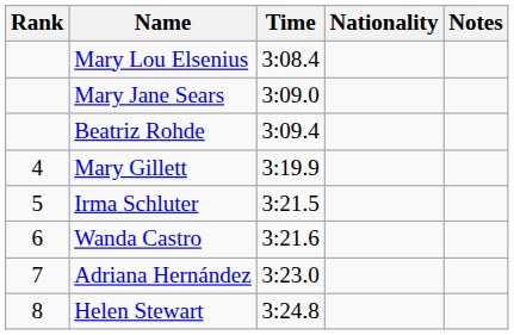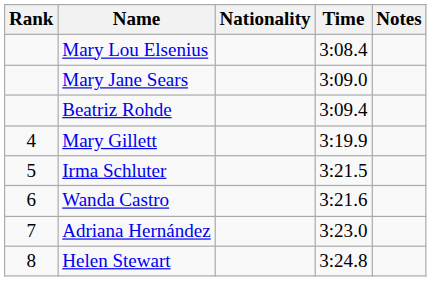 <table class="wikitable sortable" style="text-align:center">
 <tr>
 <th>Rank</th>
 <th>Name</th>
+<th>Nationality</th>
 <th>Time</th>
-<th>Nationality</th>
 <th>Notes</th>
 </tr>
 <tr>
 <td></td>
 <td align=left><a href='#'>Mary Lou Elsenius</a></td>
+<td align=left></td>
 <td>3:08.4</td>
-<td align=left></td>
 <td></td>
 </tr>
 <tr>
 <td></td>
 <td align=left><a href='#'>Mary Jane Sears</a></td>
+<td align=left></td>
 <td>3:09.0</td>
-<td align=left></td>
 <td></td>
 </tr>
 <tr>
 <td></td>
 <td align=left><a href='#'>Beatriz Rohde</a></td>
+<td align=left></td>
 <td>3:09.4</td>
-<td align=left></td>
 <td></td>
 </tr>
 <tr>
 <td>4</td>
 <td align=left><a href='#'>Mary Gillett</a></td>
+<td align=left></td>
 <td>3:19.9</td>
-<td align=left></td>
 <td></td>
 </tr>
 <tr>
 <td>5</td>
 <td align=left><a href='#'>Irma Schluter</a></td>
+<td align=left></td>
 <td>3:21.5</td>
-<td align=left></td>
 <td></td>
 </tr>
 <tr>
 <td>6</td>
 <td align=left><a href='#'>Wanda Castro</a></td>
+<td align=left></td>
 <td>3:21.6</td>
-<td align=left></td>
 <td></td>
 </tr>
 <tr>
 <td>7</td>
 <td align=left><a href='#'>Adriana Hernández</a></td>
+<td align=left></td>
 <td>3:23.0</td>
-<td align=left></td>
 <td></td>
 </tr>
 <tr>
 <td>8</td>
 <td align=left><a href='#'>Helen Stewart</a></td>
+<td align=left></td>
 <td>3:24.8</td>
-<td align=left></td>
 <td></td>
 </tr>
 </table>
